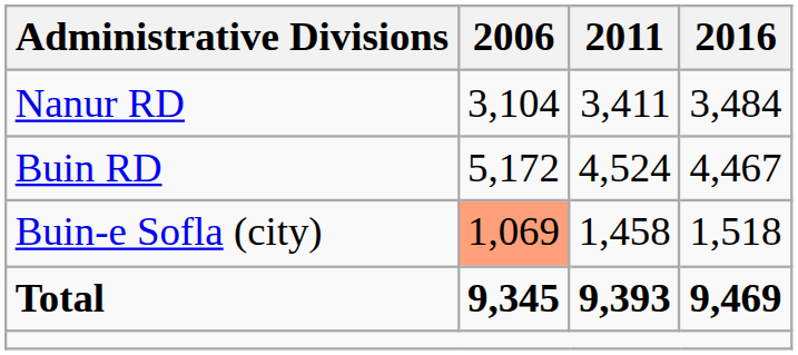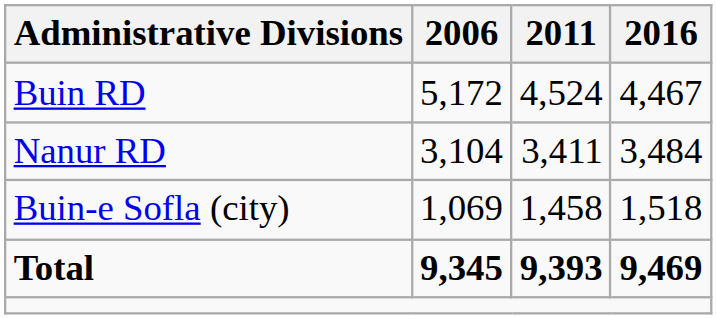 <table class="wikitable">
 <tr>
 <th>Administrative Divisions</th>
 <th>2006</th>
 <th>2011</th>
 <th>2016</th>
 </tr>
 <tr>
+<td><a href='#'>Buin RD</a></td>
+<td style="text-align: right;">5,172</td>
+<td style="text-align: right;">4,524</td>
+<td style="text-align: right;">4,467</td>
+</tr>
+<tr>
 <td><a href='#'>Nanur RD</a></td>
 <td style="text-align: right;">3,104</td>
 <td style="text-align: right;">3,411</td>
 <td style="text-align: right;">3,484</td>
 </tr>
 <tr>
-<td><a href='#'>Buin RD</a></td>
-<td style="text-align: right;">5,172</td>
-<td style="text-align: right;">4,524</td>
-<td style="text-align: right;">4,467</td>
-</tr>
-<tr>
 <td><a href='#'>Buin-e Sofla</a> (city)</td>
-<td style="background: lightsalmon; text-align: right;">1,069</td>
+<td style="text-align: right;">1,069</td>
 <td style="text-align: right;">1,458</td>
 <td style="text-align: right;">1,518</td>
 </tr>
 <tr>
 <td><strong>Total</strong></td>
 <td style="text-align: right;"><strong>9,345</strong></td>
 <td style="text-align: right;"><strong>9,393</strong></td>
 <td style="text-align: right;"><strong>9,469</strong></td>
 </tr>
 <tr>
 <td colspan=4></td>
 </tr>
 </table>
